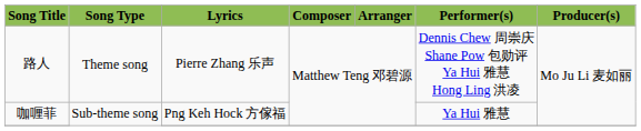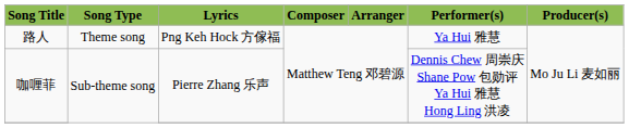 <table class="wikitable" align=center>
 <tr>
 <th style="background:#8fbd54;">Song Title</th>
 <th style="background:#8fbd54;">Song Type</th>
 <th style="background:#8fbd54;">Lyrics</th>
 <th style="background:#8fbd54;">Composer</th>
 <th style="background:#8fbd54;">Arranger</th>
 <th style="background:#8fbd54;">Performer(s)</th>
 <th style="background:#8fbd54;">Producer(s)</th>
 </tr>
 <tr>
 <td align="center">路人</td>
 <td align="center">Theme song</td>
-<td align="center">Pierre Zhang 乐声</td>
+<td align="center">Png Keh Hock 方傢福</td>
 <td colspan=2 rowspan= 2 align="center">Matthew Teng 邓碧源</td>
-<td align="center"><a href='#'>Dennis Chew</a> 周崇庆<br><a href='#'>Shane Pow</a> 包勋评 <br><a href='#'>Ya Hui</a> 雅慧 <br><a href='#'>Hong Ling</a> 洪凌</td>
+<td align="center"><a href='#'>Ya Hui</a> 雅慧</td>
 <td rowspan=2 align="center">Mo Ju Li 麦如丽</td>
 </tr>
 <tr>
 <td align="center">咖喱菲</td>
 <td rowspan=4 align="center">Sub-theme song</td>
-<td align="center">Png Keh Hock 方傢福</td>
-<td align="center"><a href='#'>Ya Hui</a> 雅慧</td>
+<td align="center">Pierre Zhang 乐声</td>
+<td align="center"><a href='#'>Dennis Chew</a> 周崇庆<br><a href='#'>Shane Pow</a> 包勋评 <br><a href='#'>Ya Hui</a> 雅慧 <br><a href='#'>Hong Ling</a> 洪凌</td>
 </tr>
 <tr>
 </tr>
 </table>
